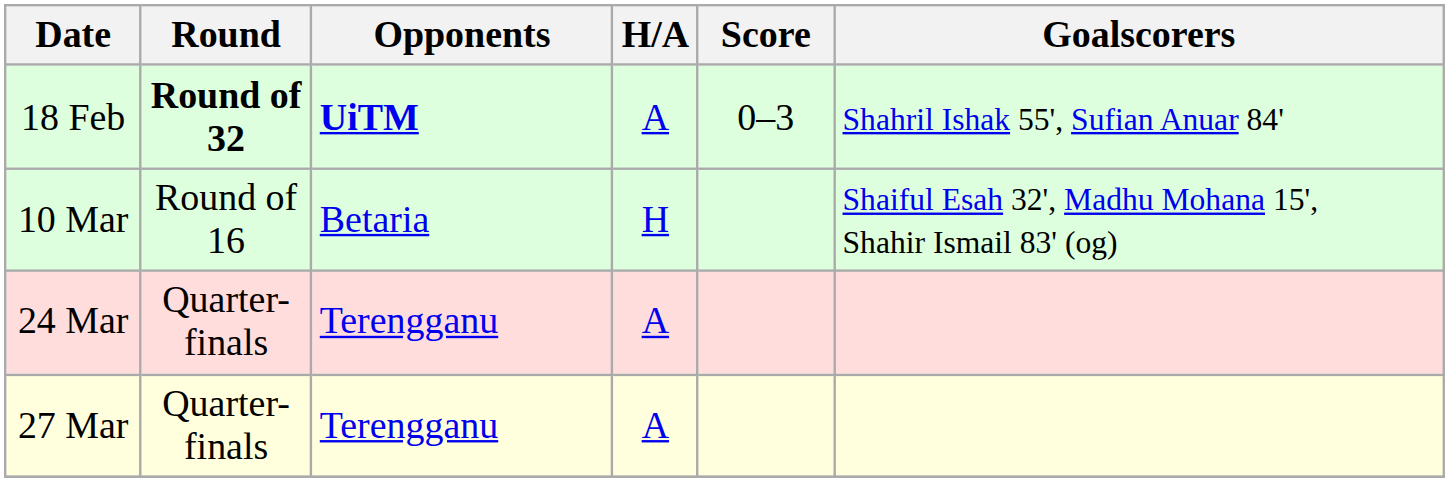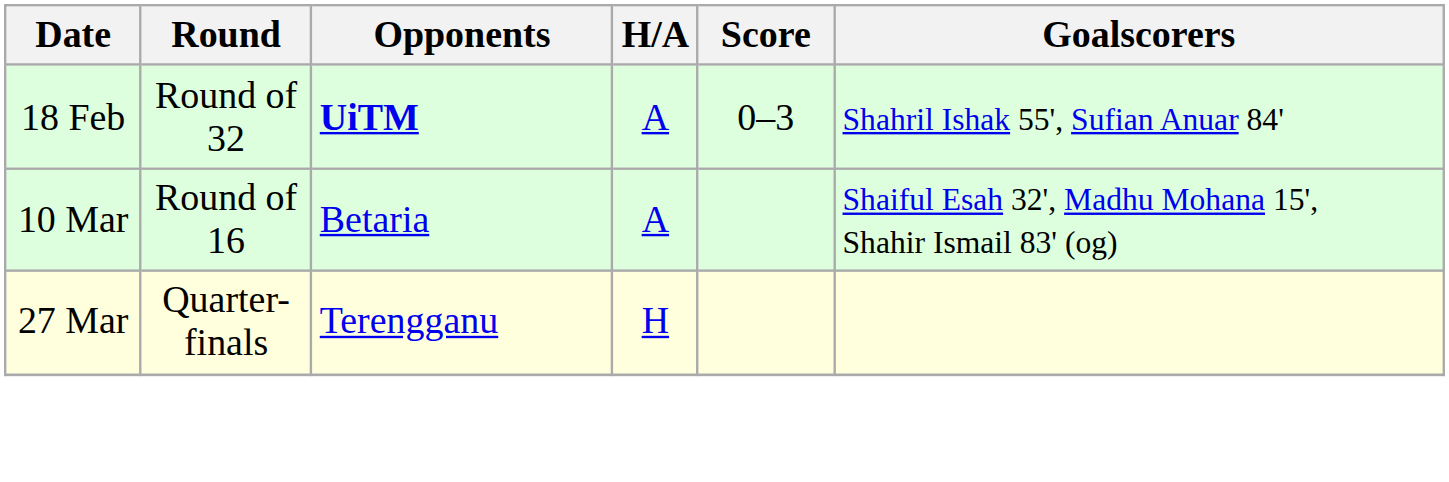 <table class="wikitable" style="text-align:center">
 <tr>
 <th width="50" style="text-align:center">Date</th>
 <th>Round</th>
 <th width="120">Opponents</th>
 <th>H/A</th>
 <th width="50">Score</th>
 <th align="center" width="250">Goalscorers</th>
 </tr>
 <tr bgcolor="#ddffdd">
 <td>18 Feb</td>
-<td><strong>Round of 32</strong></td>
+<td>Round of 32</td>
 <td align='left'><strong><a href='#'>UiTM</a></strong></td>
 <td><a href='#'>A</a></td>
 <td>0–3</td>
 <td align='left'><small><a href='#'>Shahril Ishak</a> 55', <a href='#'>Sufian Anuar</a> 84'</small></td>
 </tr>
 <tr bgcolor="#ddffdd">
 <td>10 Mar</td>
 <td>Round of 16</td>
 <td align='left'><a href='#'>Betaria</a></td>
-<td><a href='#'>H</a></td>
+<td><a href='#'>A</a></td>
 <td></td>
 <td align='left'><small><a href='#'>Shaiful Esah</a> 32', <a href='#'>Madhu Mohana</a> 15',<br>Shahir Ismail 83' (og)</small></td>
-</tr>
-<tr bgcolor="#ffdddd">
-<td>24 Mar</td>
-<td>Quarter-finals</td>
-<td align='left'><a href='#'>Terengganu</a></td>
-<td><a href='#'>A</a></td>
-<td></td>
-<td></td>
 </tr>
 <tr bgcolor="#FFFFDD">
 <td>27 Mar</td>
 <td>Quarter-finals</td>
 <td align='left'><a href='#'>Terengganu</a></td>
-<td><a href='#'>A</a></td>
+<td><a href='#'>H</a></td>
 <td></td>
 <td></td>
 </tr>
 <tr>
 </tr>
 </table>
